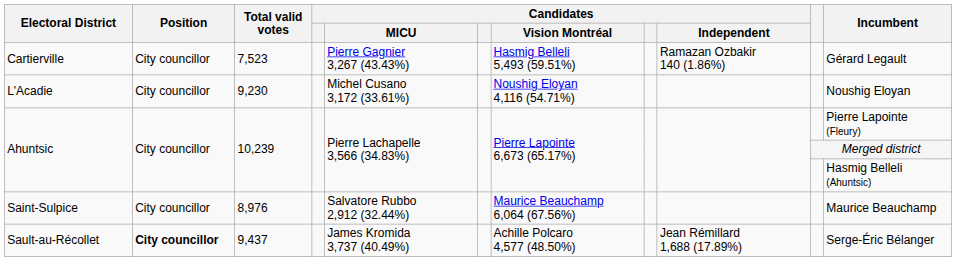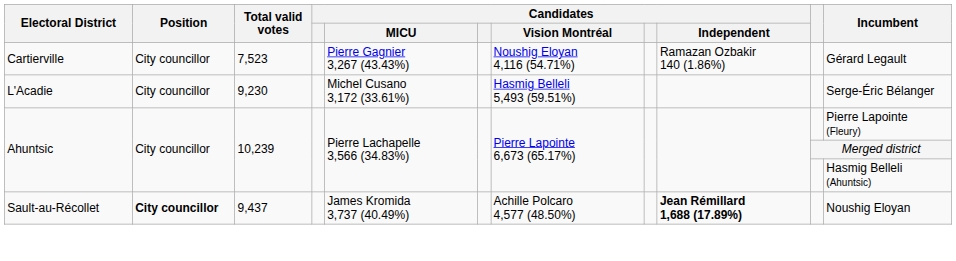 <table class="wikitable" width="100%">
 <tr>
 <th width=10% rowspan=2>Electoral District</th>
 <th width=8% rowspan=2>Position</th>
 <th width=6% rowspan=2>Total valid votes</th>
 <th colspan=6>Candidates</th>
 <th width=1% rowspan=2> </th>
 <th width=10% rowspan=2>Incumbent</th>
 </tr>
 <tr>
 <th width=1% > </th>
 <th width=12% >MICU</th>
 <th width=1% > </th>
 <th width=12% >Vision Montréal</th>
 <th width=1% > </th>
 <th width=12% >Independent</th>
 </tr>
 <tr>
 <td>Cartierville</td>
 <td>City councillor</td>
 <td>7,523</td>
 <td></td>
 <td><a href='#'>Pierre Gagnier</a><br>3,267 (43.43%)</td>
 <td> </td>
-<td><a href='#'>Hasmig Belleli</a><br>5,493 (59.51%)</td>
+<td><a href='#'>Noushig Eloyan</a><br>4,116 (54.71%)</td>
 <td></td>
 <td>Ramazan Ozbakir<br>140 (1.86%)</td>
 <td> </td>
 <td>Gérard Legault</td>
 </tr>
 <tr>
 <td>L'Acadie</td>
 <td>City councillor</td>
 <td>9,230</td>
 <td></td>
 <td>Michel Cusano<br>3,172 (33.61%)</td>
 <td> </td>
-<td><a href='#'>Noushig Eloyan</a><br>4,116 (54.71%)</td>
+<td><a href='#'>Hasmig Belleli</a><br>5,493 (59.51%)</td>
 <td></td>
 <td></td>
 <td> </td>
-<td>Noushig Eloyan</td>
+<td>Serge-Éric Bélanger</td>
 </tr>
 <tr>
 <td rowspan=3>Ahuntsic</td>
 <td rowspan=3>City councillor</td>
 <td rowspan=3>10,239</td>
 <td rowspan=3></td>
 <td rowspan=3>Pierre Lachapelle<br>3,566 (34.83%)</td>
 <td rowspan=3 > </td>
 <td rowspan=3><a href='#'>Pierre Lapointe</a><br>6,673 (65.17%)</td>
 <td rowspan=3></td>
 <td rowspan=3></td>
 <td> </td>
 <td>Pierre Lapointe<br><small>(Fleury)</small></td>
 </tr>
 <tr>
 <td colspan="2" style="background:whitesmoke; text-align:center;"><em>Merged district</em></td>
 </tr>
 <tr>
 <td> </td>
 <td>Hasmig Belleli<br><small>(Ahuntsic)</small></td>
 </tr>
 <tr>
-<td>Saint-Sulpice</td>
-<td>City councillor</td>
-<td>8,976</td>
-<td></td>
-<td>Salvatore Rubbo<br>2,912 (32.44%)</td>
-<td> </td>
-<td><a href='#'>Maurice Beauchamp</a><br>6,064 (67.56%)</td>
-<td></td>
-<td></td>
-<td> </td>
-<td>Maurice Beauchamp</td>
-</tr>
-<tr>
 <td>Sault-au-Récollet</td>
 <td><strong>City councillor</strong></td>
 <td>9,437</td>
 <td></td>
 <td>James Kromida<br>3,737 (40.49%)</td>
 <td> </td>
 <td>Achille Polcaro<br>4,577 (48.50%)</td>
 <td></td>
-<td>Jean Rémillard<br>1,688 (17.89%)</td>
+<td><strong>Jean Rémillard<br>1,688 (17.89%)</strong></td>
 <td> </td>
-<td>Serge-Éric Bélanger</td>
+<td>Noushig Eloyan</td>
 </tr>
 </table>
